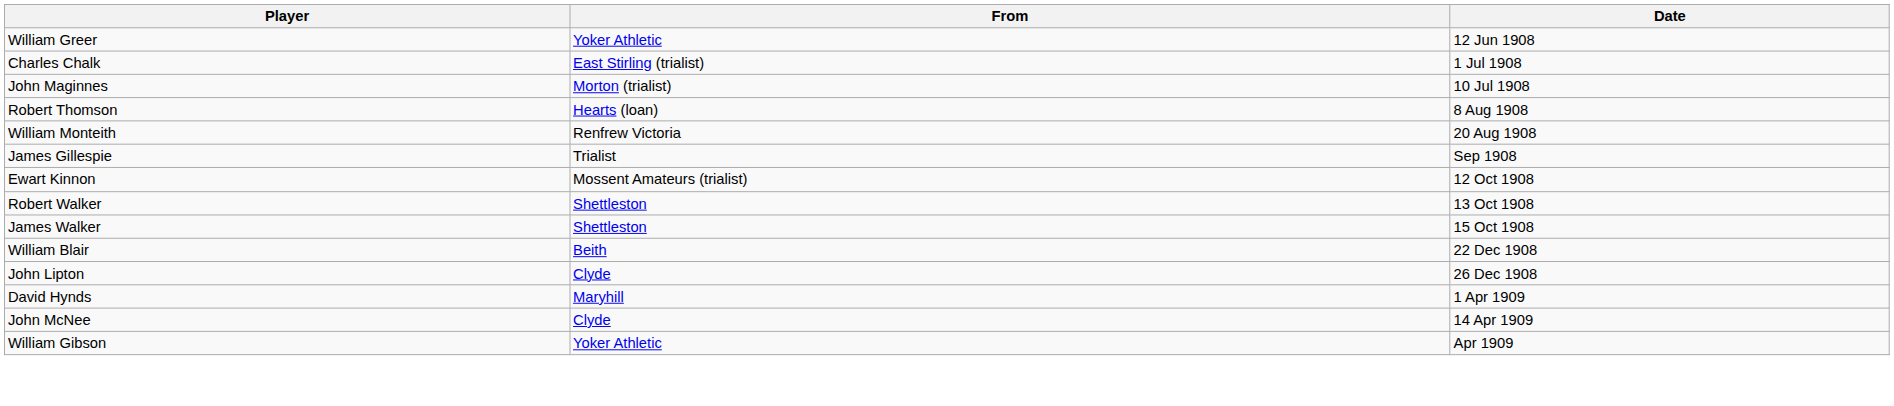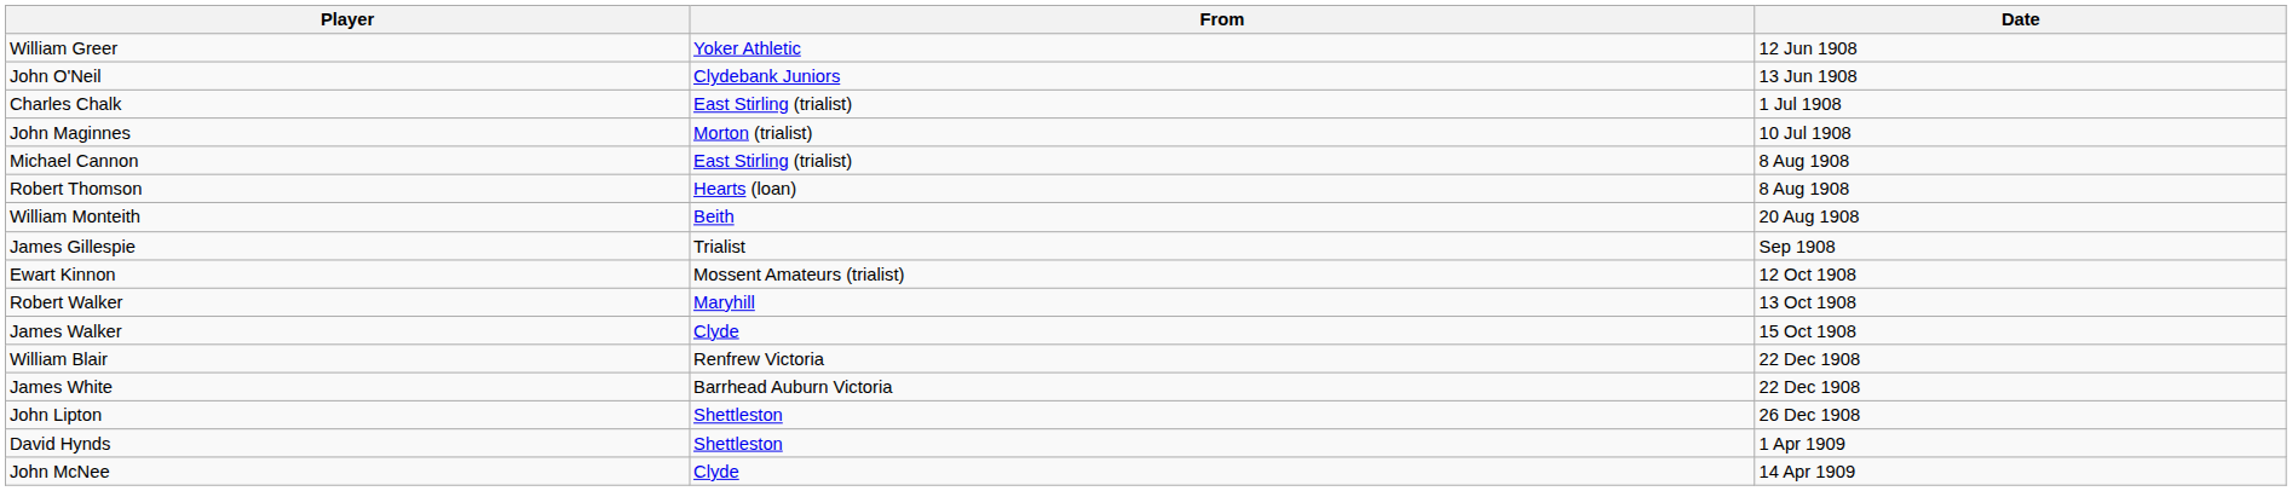 <table class="wikitable" style="text-align:center; font-size:95%;width:98%; text-align:left">
 <tr>
 <th>Player</th>
 <th>From</th>
 <th>Date</th>
 </tr>
 <tr>
 <td> William Greer</td>
 <td> <a href='#'>Yoker Athletic</a></td>
 <td>12 Jun 1908</td>
 </tr>
 <tr>
+<td> John O'Neil</td>
+<td> <a href='#'>Clydebank Juniors</a></td>
+<td>13 Jun 1908</td>
+</tr>
+<tr>
 <td> Charles Chalk</td>
 <td> <a href='#'>East Stirling</a> (trialist)</td>
 <td>1 Jul 1908</td>
 </tr>
 <tr>
 <td> John Maginnes</td>
 <td> <a href='#'>Morton</a> (trialist)</td>
 <td>10 Jul 1908</td>
 </tr>
 <tr>
+<td> Michael Cannon</td>
+<td> <a href='#'>East Stirling</a> (trialist)</td>
+<td>8 Aug 1908</td>
+</tr>
+<tr>
 <td> Robert Thomson</td>
 <td> <a href='#'>Hearts</a> (loan)</td>
 <td>8 Aug 1908</td>
 </tr>
 <tr>
 <td> William Monteith</td>
-<td> Renfrew Victoria</td>
+<td> <a href='#'>Beith</a></td>
 <td>20 Aug 1908</td>
 </tr>
 <tr>
 <td> James Gillespie</td>
 <td> Trialist</td>
 <td>Sep 1908</td>
 </tr>
 <tr>
 <td> Ewart Kinnon</td>
 <td> Mossent Amateurs (trialist)</td>
 <td>12 Oct 1908</td>
 </tr>
 <tr>
 <td> Robert Walker</td>
-<td> <a href='#'>Shettleston</a></td>
+<td> <a href='#'>Maryhill</a></td>
 <td>13 Oct 1908</td>
 </tr>
 <tr>
 <td> James Walker</td>
-<td> <a href='#'>Shettleston</a></td>
+<td> <a href='#'>Clyde</a></td>
 <td>15 Oct 1908</td>
 </tr>
 <tr>
 <td> William Blair</td>
-<td> <a href='#'>Beith</a></td>
+<td> Renfrew Victoria</td>
+<td>22 Dec 1908</td>
+</tr>
+<tr>
+<td> James White</td>
+<td> Barrhead Auburn Victoria</td>
 <td>22 Dec 1908</td>
 </tr>
 <tr>
 <td> John Lipton</td>
-<td> <a href='#'>Clyde</a></td>
+<td> <a href='#'>Shettleston</a></td>
 <td>26 Dec 1908</td>
 </tr>
 <tr>
 <td> David Hynds</td>
-<td> <a href='#'>Maryhill</a></td>
+<td> <a href='#'>Shettleston</a></td>
 <td>1 Apr 1909</td>
 </tr>
 <tr>
 <td> John McNee</td>
 <td> <a href='#'>Clyde</a></td>
 <td>14 Apr 1909</td>
 </tr>
-<tr>
-<td> William Gibson</td>
-<td> <a href='#'>Yoker Athletic</a></td>
-<td>Apr 1909</td>
-</tr>
 </table>
